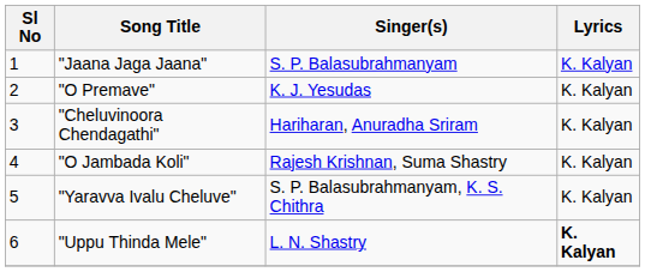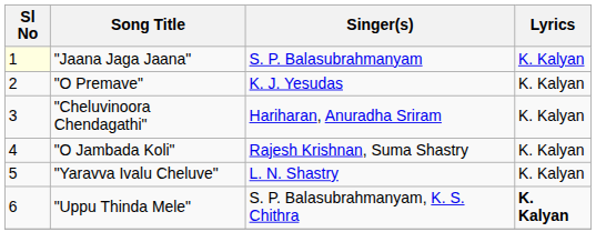 <table class="wikitable">
 <tr>
 <th>Sl No</th>
 <th>Song Title</th>
 <th>Singer(s)</th>
 <th>Lyrics</th>
 </tr>
 <tr>
-<td>1</td>
+<td style="background: lightyellow;">1</td>
 <td>"Jaana Jaga Jaana"</td>
 <td><a href='#'>S. P. Balasubrahmanyam</a></td>
 <td><a href='#'>K. Kalyan</a></td>
 </tr>
 <tr>
 <td>2</td>
 <td>"O Premave"</td>
 <td><a href='#'>K. J. Yesudas</a></td>
 <td>K. Kalyan</td>
 </tr>
 <tr>
 <td>3</td>
 <td>"Cheluvinoora Chendagathi"</td>
 <td><a href='#'>Hariharan</a>, <a href='#'>Anuradha Sriram</a></td>
 <td>K. Kalyan</td>
 </tr>
 <tr>
 <td>4</td>
 <td>"O Jambada Koli"</td>
 <td><a href='#'>Rajesh Krishnan</a>, Suma Shastry</td>
 <td>K. Kalyan</td>
 </tr>
 <tr>
 <td>5</td>
 <td>"Yaravva Ivalu Cheluve"</td>
-<td>S. P. Balasubrahmanyam, <a href='#'>K. S. Chithra</a></td>
+<td><a href='#'>L. N. Shastry</a></td>
 <td>K. Kalyan</td>
 </tr>
 <tr>
 <td>6</td>
 <td>"Uppu Thinda Mele"</td>
-<td><a href='#'>L. N. Shastry</a></td>
+<td>S. P. Balasubrahmanyam, <a href='#'>K. S. Chithra</a></td>
 <td><strong>K. Kalyan</strong></td>
 </tr>
 <tr>
 </tr>
 </table>
